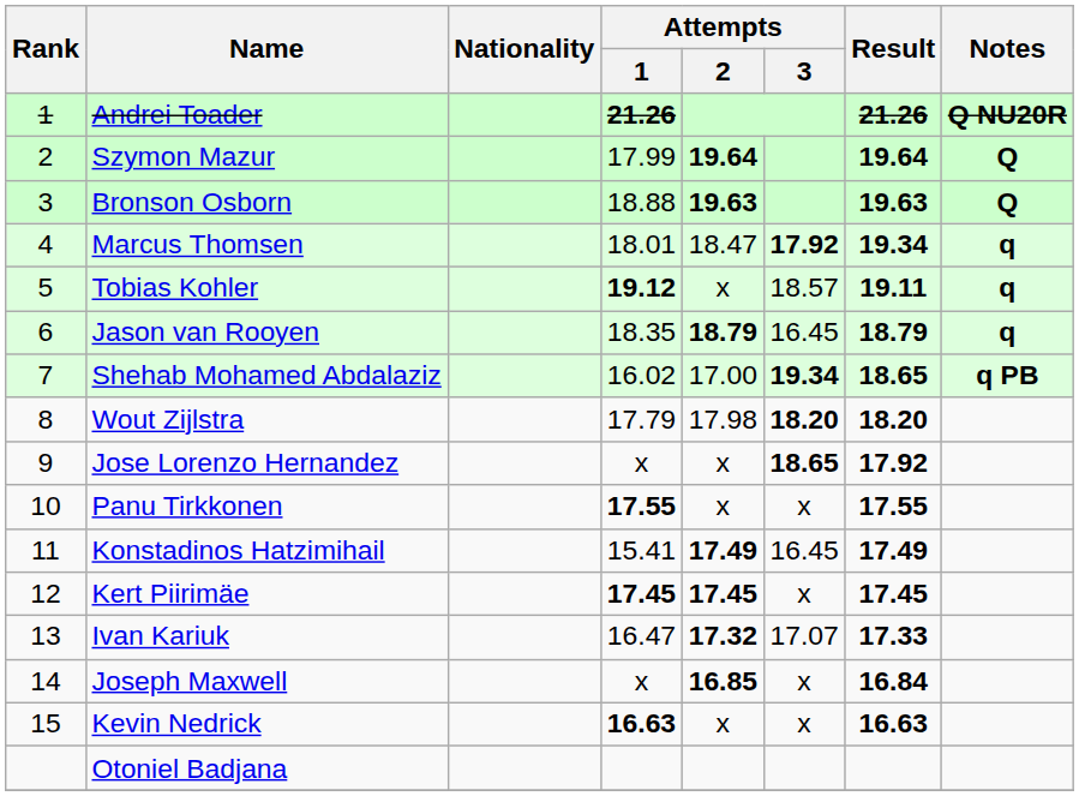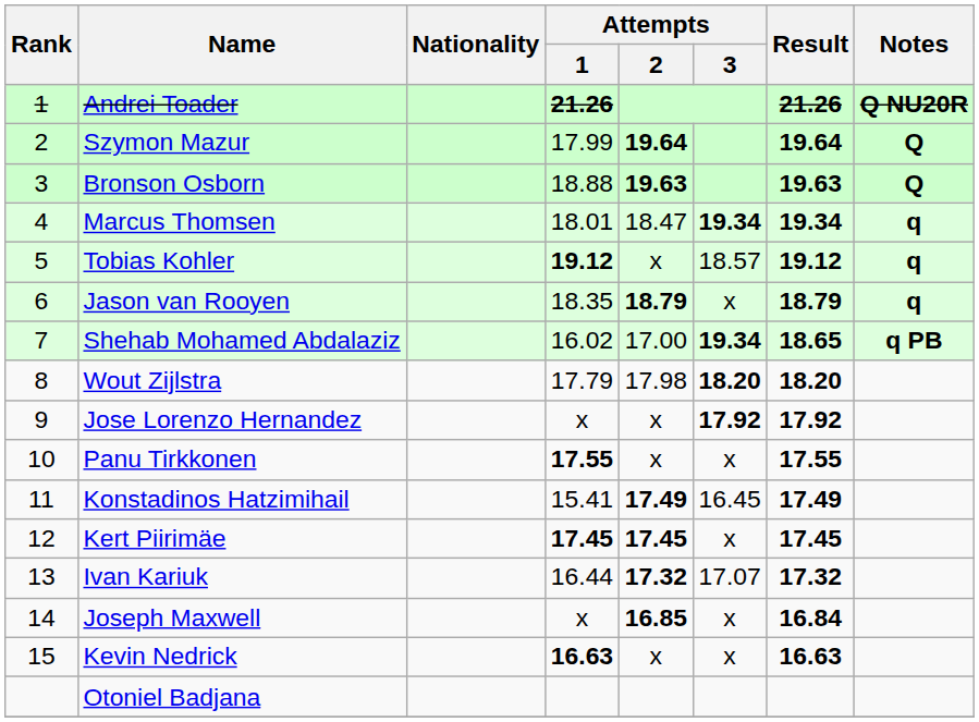 <table class="wikitable sortable" style="text-align:center">
 <tr>
 <th rowspan=2>Rank</th>
 <th rowspan=2>Name</th>
 <th rowspan=2>Nationality</th>
 <th colspan=3>Attempts</th>
 <th rowspan=2>Result</th>
 <th rowspan=2>Notes</th>
 </tr>
 <tr>
 <th>1</th>
 <th>2</th>
 <th>3</th>
 </tr>
 <tr bgcolor=ccffcc>
 <td><s>1 </s></td>
 <td align=left><s> <a href='#'>Andrei Toader</a> </s></td>
 <td align=left></td>
 <td><s><strong>21.26</strong> </s></td>
 <td colspan=2></td>
 <td><s><strong>21.26</strong> </s></td>
 <td><s> <strong>Q NU20R</strong></s></td>
 </tr>
 <tr bgcolor=ccffcc>
 <td>2</td>
 <td align=left><a href='#'>Szymon Mazur</a></td>
 <td align=left></td>
 <td>17.99</td>
 <td><strong>19.64</strong></td>
 <td></td>
 <td><strong>19.64</strong></td>
 <td><strong>Q</strong></td>
 </tr>
 <tr bgcolor=ccffcc>
 <td>3</td>
 <td align=left><a href='#'>Bronson Osborn</a></td>
 <td align=left></td>
 <td>18.88</td>
 <td><strong>19.63</strong></td>
 <td></td>
 <td><strong>19.63</strong></td>
 <td><strong>Q</strong></td>
 </tr>
 <tr bgcolor=ddffdd>
 <td>4</td>
 <td align=left><a href='#'>Marcus Thomsen</a></td>
 <td align=left></td>
 <td>18.01</td>
 <td>18.47</td>
-<td><strong>17.92</strong></td>
+<td><strong>19.34</strong></td>
 <td><strong>19.34</strong></td>
 <td><strong>q</strong></td>
 </tr>
 <tr bgcolor=ddffdd>
 <td>5</td>
 <td align=left><a href='#'>Tobias Kohler</a></td>
 <td align=left></td>
 <td><strong>19.12</strong></td>
 <td>x</td>
 <td>18.57</td>
-<td><strong>19.11</strong></td>
+<td><strong>19.12</strong></td>
 <td><strong>q</strong></td>
 </tr>
 <tr bgcolor=ddffdd>
 <td>6</td>
 <td align=left><a href='#'>Jason van Rooyen</a></td>
 <td align=left></td>
 <td>18.35</td>
 <td><strong>18.79</strong></td>
-<td>16.45</td>
+<td>x</td>
 <td><strong>18.79</strong></td>
 <td><strong>q</strong></td>
 </tr>
 <tr bgcolor=ddffdd>
 <td>7</td>
 <td align=left><a href='#'>Shehab Mohamed Abdalaziz</a></td>
 <td align=left></td>
 <td>16.02</td>
 <td>17.00</td>
 <td><strong>19.34</strong></td>
 <td><strong>18.65</strong></td>
 <td><strong>q PB</strong></td>
 </tr>
 <tr>
 <td>8</td>
 <td align=left><a href='#'>Wout Zijlstra</a></td>
 <td align=left></td>
 <td>17.79</td>
 <td>17.98</td>
 <td><strong>18.20</strong></td>
 <td><strong>18.20</strong></td>
 <td></td>
 </tr>
 <tr>
 <td>9</td>
 <td align=left><a href='#'>Jose Lorenzo Hernandez</a></td>
 <td align=left></td>
 <td>x</td>
 <td>x</td>
-<td><strong>18.65</strong></td>
+<td><strong>17.92</strong></td>
 <td><strong>17.92</strong></td>
 <td></td>
 </tr>
 <tr>
 <td>10</td>
 <td align=left><a href='#'>Panu Tirkkonen</a></td>
 <td align=left></td>
 <td><strong>17.55</strong></td>
 <td>x</td>
 <td>x</td>
 <td><strong>17.55</strong></td>
 <td></td>
 </tr>
 <tr>
 <td>11</td>
 <td align=left><a href='#'>Konstadinos Hatzimihail</a></td>
 <td align=left></td>
 <td>15.41</td>
 <td><strong>17.49</strong></td>
 <td>16.45</td>
 <td><strong>17.49</strong></td>
 <td></td>
 </tr>
 <tr>
 <td>12</td>
 <td align=left><a href='#'>Kert Piirimäe</a></td>
 <td align=left></td>
 <td><strong>17.45</strong></td>
 <td><strong>17.45</strong></td>
 <td>x</td>
 <td><strong>17.45</strong></td>
 <td></td>
 </tr>
 <tr>
 <td>13</td>
 <td align=left><a href='#'>Ivan Kariuk</a></td>
 <td align=left></td>
-<td>16.47</td>
+<td>16.44</td>
 <td><strong>17.32</strong></td>
 <td>17.07</td>
-<td><strong>17.33</strong></td>
+<td><strong>17.32</strong></td>
 <td></td>
 </tr>
 <tr>
 <td>14</td>
 <td align=left><a href='#'>Joseph Maxwell</a></td>
 <td align=left></td>
 <td>x</td>
 <td><strong>16.85</strong></td>
 <td>x</td>
 <td><strong>16.84</strong></td>
 <td></td>
 </tr>
 <tr>
 <td>15</td>
 <td align=left><a href='#'>Kevin Nedrick</a></td>
 <td align=left></td>
 <td><strong>16.63</strong></td>
 <td>x</td>
 <td>x</td>
 <td><strong>16.63</strong></td>
 <td></td>
 </tr>
 <tr>
 <td></td>
 <td align=left><a href='#'>Otoniel Badjana</a></td>
 <td align=left></td>
 <td></td>
 <td></td>
 <td></td>
 <td><strong></strong></td>
 <td></td>
 </tr>
 <tr>
 </tr>
 </table>
